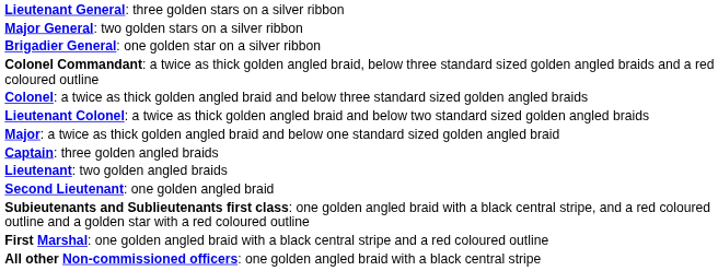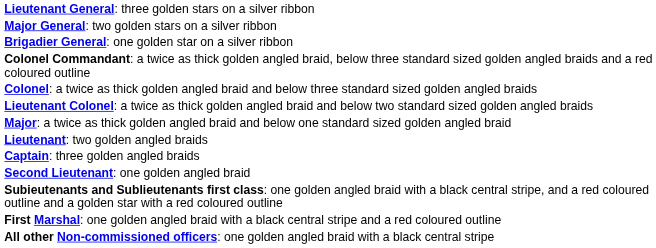 <table>
 <tr>
 <td></td>
 <td><strong><a href='#'>Lieutenant General</a></strong>: three golden stars on a silver ribbon</td>
 </tr>
 <tr>
 <td></td>
 <td><strong><a href='#'>Major General</a></strong>: two golden stars on a silver ribbon</td>
 </tr>
 <tr>
 <td></td>
 <td><strong><a href='#'>Brigadier General</a></strong>: one golden star on a silver ribbon</td>
 </tr>
 <tr>
 <td></td>
 <td><strong>Colonel Commandant</strong>: a twice as thick golden angled braid, below three standard sized golden angled braids and a red coloured outline</td>
 </tr>
 <tr>
 <td></td>
 <td><strong><a href='#'>Colonel</a></strong>: a twice as thick golden angled braid and below three standard sized golden angled braids</td>
 </tr>
 <tr>
 <td></td>
 <td><strong><a href='#'>Lieutenant Colonel</a></strong>: a twice as thick golden angled braid and below two standard sized golden angled braids</td>
 </tr>
 <tr>
 <td></td>
 <td><strong><a href='#'>Major</a></strong>: a twice as thick golden angled braid and below one standard sized golden angled braid</td>
 </tr>
 <tr>
 <td></td>
-<td><strong><a href='#'>Captain</a></strong>: three golden angled braids</td>
+<td><strong><a href='#'>Lieutenant</a></strong>: two golden angled braids</td>
 </tr>
 <tr>
 <td></td>
-<td><strong><a href='#'>Lieutenant</a></strong>: two golden angled braids</td>
+<td><strong><a href='#'>Captain</a></strong>: three golden angled braids</td>
 </tr>
 <tr>
 <td></td>
 <td><strong><a href='#'>Second Lieutenant</a></strong>: one golden angled braid</td>
 </tr>
 <tr>
 <td></td>
 <td><strong>Subieutenants and Sublieutenants first class</strong>: one golden angled braid with a black central stripe, and a red coloured outline and a golden star with a red coloured outline</td>
 </tr>
 <tr>
 <td></td>
 <td><strong>First <a href='#'>Marshal</a></strong>: one golden angled braid with a black central stripe and a red coloured outline</td>
 </tr>
 <tr>
 <td></td>
 <td><strong>All other <a href='#'>Non-commissioned officers</a></strong>: one golden angled braid with a black central stripe</td>
 </tr>
 </table>
